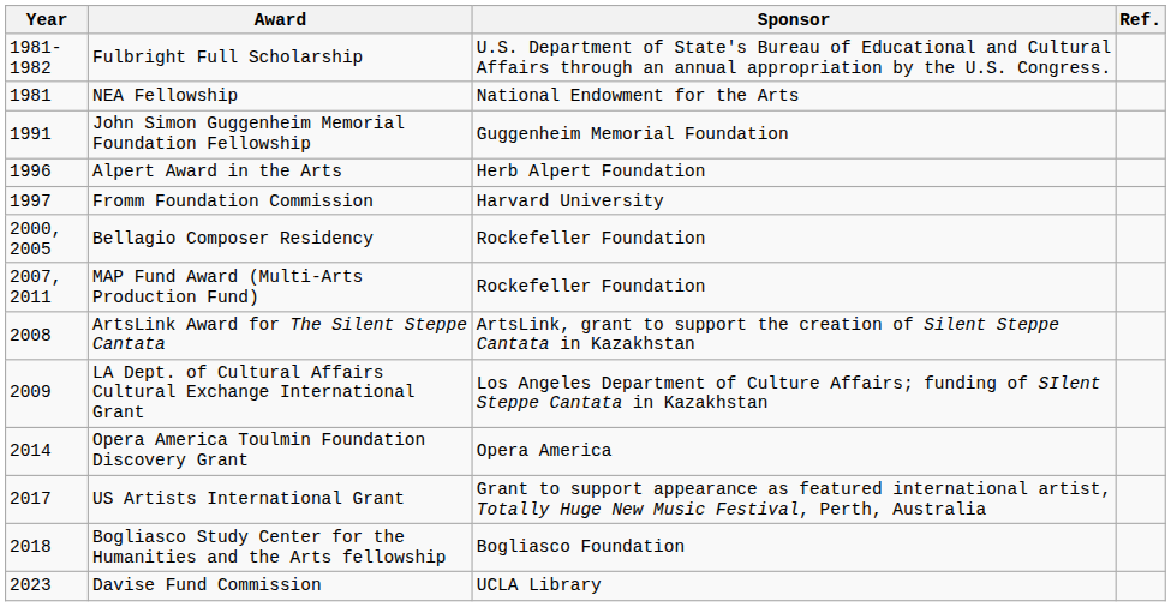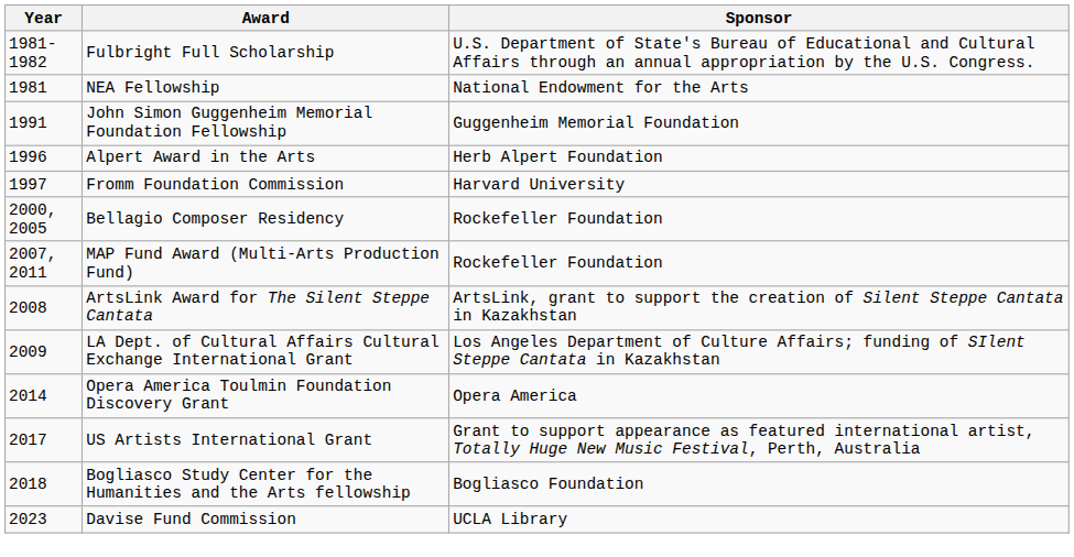 <table class="wikitable">
 <tr>
 <th>Year</th>
 <th>Award</th>
 <th>Sponsor</th>
-<th>Ref.</th>
 </tr>
 <tr>
 <td>1981-1982</td>
 <td>Fulbright Full Scholarship</td>
 <td>U.S. Department of State's Bureau of Educational and Cultural Affairs through an annual appropriation by the U.S. Congress.</td>
-<td></td>
 </tr>
 <tr>
 <td>1981</td>
 <td>NEA Fellowship</td>
 <td>National Endowment for the Arts</td>
-<td></td>
 </tr>
 <tr>
 <td>1991</td>
 <td>John Simon Guggenheim Memorial Foundation Fellowship</td>
 <td>Guggenheim Memorial Foundation</td>
-<td></td>
 </tr>
 <tr>
 <td>1996</td>
 <td>Alpert Award in the Arts</td>
 <td>Herb Alpert Foundation</td>
-<td></td>
 </tr>
 <tr>
 <td>1997</td>
 <td>Fromm Foundation Commission</td>
 <td>Harvard University</td>
-<td></td>
 </tr>
 <tr>
 <td>2000, 2005</td>
 <td>Bellagio Composer Residency</td>
 <td>Rockefeller Foundation</td>
-<td></td>
 </tr>
 <tr>
 <td>2007, 2011</td>
 <td>MAP Fund Award (Multi-Arts Production Fund)</td>
 <td>Rockefeller Foundation</td>
-<td></td>
 </tr>
 <tr>
 <td>2008</td>
 <td>ArtsLink Award for <em>The Silent Steppe Cantata</em></td>
 <td>ArtsLink, grant to support the creation of <em>Silent Steppe Cantata</em> in Kazakhstan</td>
-<td></td>
 </tr>
 <tr>
 <td>2009</td>
 <td>LA Dept. of Cultural Affairs Cultural Exchange International Grant</td>
 <td>Los Angeles Department of Culture Affairs; funding of <em>SIlent Steppe Cantata</em> in Kazakhstan</td>
-<td></td>
 </tr>
 <tr>
 <td>2014</td>
 <td>Opera America Toulmin Foundation Discovery Grant</td>
 <td>Opera America</td>
-<td></td>
 </tr>
 <tr>
 <td>2017</td>
 <td>US Artists International Grant</td>
 <td>Grant to support appearance as featured international artist, <em>Totally Huge New Music Festival</em>, Perth, Australia</td>
-<td></td>
 </tr>
 <tr>
 <td>2018</td>
 <td>Bogliasco Study Center for the Humanities and the Arts fellowship</td>
 <td>Bogliasco Foundation</td>
-<td></td>
 </tr>
 <tr>
 <td>2023</td>
 <td>Davise Fund Commission</td>
 <td>UCLA Library</td>
-<td></td>
 </tr>
 </table>
